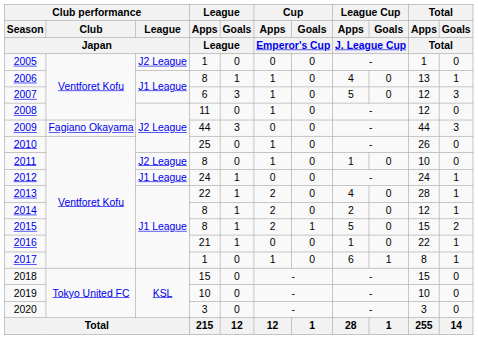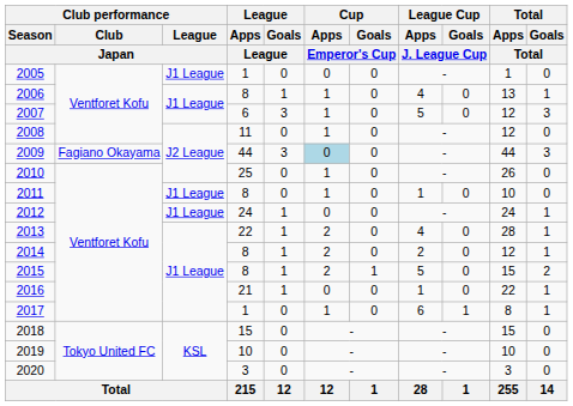 <table class="wikitable" style="text-align:center;">
 <tr>
 <th colspan=3>Club performance</th>
 <th colspan=2>League</th>
 <th colspan=2>Cup</th>
 <th colspan=2>League Cup</th>
 <th colspan=2>Total</th>
 </tr>
 <tr>
 <th>Season</th>
 <th>Club</th>
 <th>League</th>
 <th>Apps</th>
 <th>Goals</th>
 <th>Apps</th>
 <th>Goals</th>
 <th>Apps</th>
 <th>Goals</th>
 <th>Apps</th>
 <th>Goals</th>
 </tr>
 <tr>
 <th colspan=3>Japan</th>
 <th colspan=2>League</th>
 <th colspan=2><a href='#'>Emperor's Cup</a></th>
 <th colspan=2><a href='#'>J. League Cup</a></th>
 <th colspan=2>Total</th>
 </tr>
 <tr>
 <td><a href='#'>2005</a></td>
 <td rowspan="4"><a href='#'>Ventforet Kofu</a></td>
-<td><a href='#'>J2 League</a></td>
+<td><a href='#'>J1 League</a></td>
 <td>1</td>
 <td>0</td>
 <td>0</td>
 <td>0</td>
 <td colspan="2">-</td>
 <td>1</td>
 <td>0</td>
 </tr>
 <tr>
 <td><a href='#'>2006</a></td>
 <td rowspan="2"><a href='#'>J1 League</a></td>
 <td>8</td>
 <td>1</td>
 <td>1</td>
 <td>0</td>
 <td>4</td>
 <td>0</td>
 <td>13</td>
 <td>1</td>
 </tr>
 <tr>
 <td><a href='#'>2007</a></td>
 <td>6</td>
 <td>3</td>
 <td>1</td>
 <td>0</td>
 <td>5</td>
 <td>0</td>
 <td>12</td>
 <td>3</td>
 </tr>
 <tr>
 <td><a href='#'>2008</a></td>
 <td rowspan="3"><a href='#'>J2 League</a></td>
 <td>11</td>
 <td>0</td>
 <td>1</td>
 <td>0</td>
 <td colspan="2">-</td>
 <td>12</td>
 <td>0</td>
 </tr>
 <tr>
 <td><a href='#'>2009</a></td>
 <td><a href='#'>Fagiano Okayama</a></td>
 <td>44</td>
 <td>3</td>
-<td>0</td>
+<td style="background: lightblue;">0</td>
 <td>0</td>
 <td colspan="2">-</td>
 <td>44</td>
 <td>3</td>
 </tr>
 <tr>
 <td><a href='#'>2010</a></td>
 <td rowspan="8"><a href='#'>Ventforet Kofu</a></td>
 <td>25</td>
 <td>0</td>
 <td>1</td>
 <td>0</td>
 <td colspan="2">-</td>
 <td>26</td>
 <td>0</td>
 </tr>
 <tr>
 <td><a href='#'>2011</a></td>
-<td><a href='#'>J2 League</a></td>
+<td><a href='#'>J1 League</a></td>
 <td>8</td>
 <td>0</td>
 <td>1</td>
 <td>0</td>
 <td>1</td>
 <td>0</td>
 <td>10</td>
 <td>0</td>
 </tr>
 <tr>
 <td><a href='#'>2012</a></td>
 <td><a href='#'>J1 League</a></td>
 <td>24</td>
 <td>1</td>
 <td>0</td>
 <td>0</td>
 <td colspan="2">-</td>
 <td>24</td>
 <td>1</td>
 </tr>
 <tr>
 <td><a href='#'>2013</a></td>
 <td rowspan="5"><a href='#'>J1 League</a></td>
 <td>22</td>
 <td>1</td>
 <td>2</td>
 <td>0</td>
 <td>4</td>
 <td>0</td>
 <td>28</td>
 <td>1</td>
 </tr>
 <tr>
 <td><a href='#'>2014</a></td>
 <td>8</td>
 <td>1</td>
 <td>2</td>
 <td>0</td>
 <td>2</td>
 <td>0</td>
 <td>12</td>
 <td>1</td>
 </tr>
 <tr>
 <td><a href='#'>2015</a></td>
 <td>8</td>
 <td>1</td>
 <td>2</td>
 <td>1</td>
 <td>5</td>
 <td>0</td>
 <td>15</td>
 <td>2</td>
 </tr>
 <tr>
 <td><a href='#'>2016</a></td>
 <td>21</td>
 <td>1</td>
 <td>0</td>
 <td>0</td>
 <td>1</td>
 <td>0</td>
 <td>22</td>
 <td>1</td>
 </tr>
 <tr>
 <td><a href='#'>2017</a></td>
 <td>1</td>
 <td>0</td>
 <td>1</td>
 <td>0</td>
 <td>6</td>
 <td>1</td>
 <td>8</td>
 <td>1</td>
 </tr>
 <tr>
 <td>2018</td>
 <td rowspan="3"><a href='#'>Tokyo United FC</a></td>
 <td rowspan="3"><a href='#'>KSL</a></td>
 <td>15</td>
 <td>0</td>
 <td colspan="2">-</td>
 <td colspan="2">-</td>
 <td>15</td>
 <td>0</td>
 </tr>
 <tr>
 <td>2019</td>
 <td>10</td>
 <td>0</td>
 <td colspan="2">-</td>
 <td colspan="2">-</td>
 <td>10</td>
 <td>0</td>
 </tr>
 <tr>
 <td>2020</td>
 <td>3</td>
 <td>0</td>
 <td colspan="2">-</td>
 <td colspan="2">-</td>
 <td>3</td>
 <td>0</td>
 </tr>
 <tr>
 <th colspan=3>Total</th>
 <th>215</th>
 <th>12</th>
 <th>12</th>
 <th>1</th>
 <th>28</th>
 <th>1</th>
 <th>255</th>
 <th>14</th>
 </tr>
 </table>
